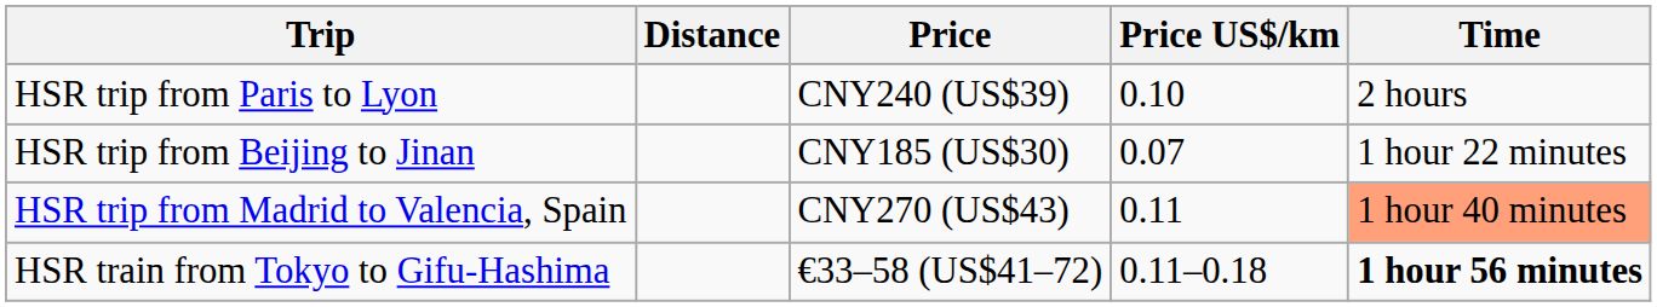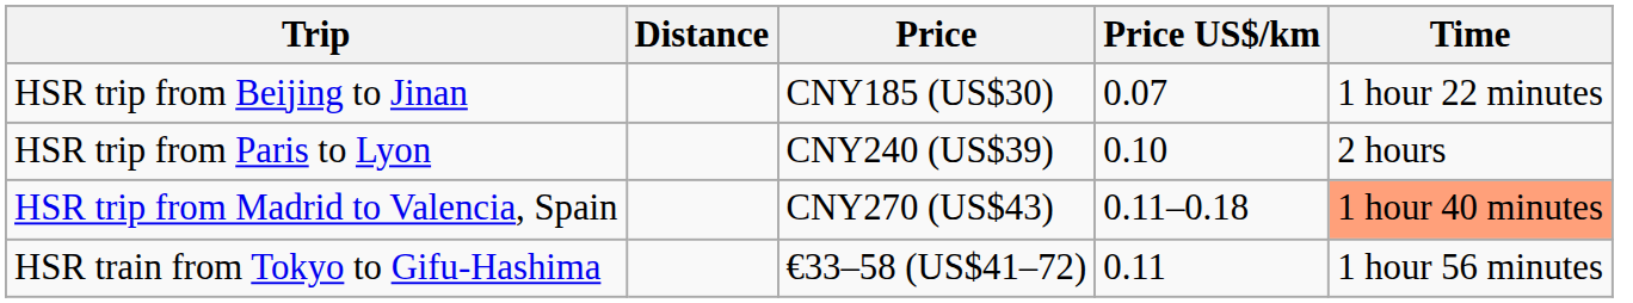 <table class="wikitable">
 <tr>
 <th>Trip</th>
 <th>Distance</th>
 <th>Price</th>
 <th>Price US$/km</th>
 <th>Time</th>
 </tr>
 <tr>
+<td>HSR trip from <a href='#'>Beijing</a> to <a href='#'>Jinan</a></td>
+<td></td>
+<td>CNY185 (US$30)</td>
+<td>0.07</td>
+<td>1 hour 22 minutes</td>
+</tr>
+<tr>
 <td>HSR trip from <a href='#'>Paris</a> to <a href='#'>Lyon</a></td>
 <td></td>
 <td>CNY240 (US$39)</td>
 <td>0.10</td>
 <td>2 hours</td>
 </tr>
 <tr>
-<td>HSR trip from <a href='#'>Beijing</a> to <a href='#'>Jinan</a></td>
-<td></td>
-<td>CNY185 (US$30)</td>
-<td>0.07</td>
-<td>1 hour 22 minutes</td>
-</tr>
-<tr>
 <td><a href='#'>HSR trip from Madrid to Valencia</a>, Spain</td>
 <td></td>
 <td>CNY270 (US$43)</td>
-<td>0.11</td>
+<td>0.11–0.18</td>
 <td style="background: lightsalmon;">1 hour 40 minutes</td>
 </tr>
 <tr>
 <td>HSR train from <a href='#'>Tokyo</a> to <a href='#'>Gifu-Hashima</a></td>
 <td></td>
 <td>€33–58 (US$41–72)</td>
-<td>0.11–0.18</td>
-<td><strong>1 hour 56 minutes</strong></td>
+<td>0.11</td>
+<td>1 hour 56 minutes</td>
 </tr>
 </table>
